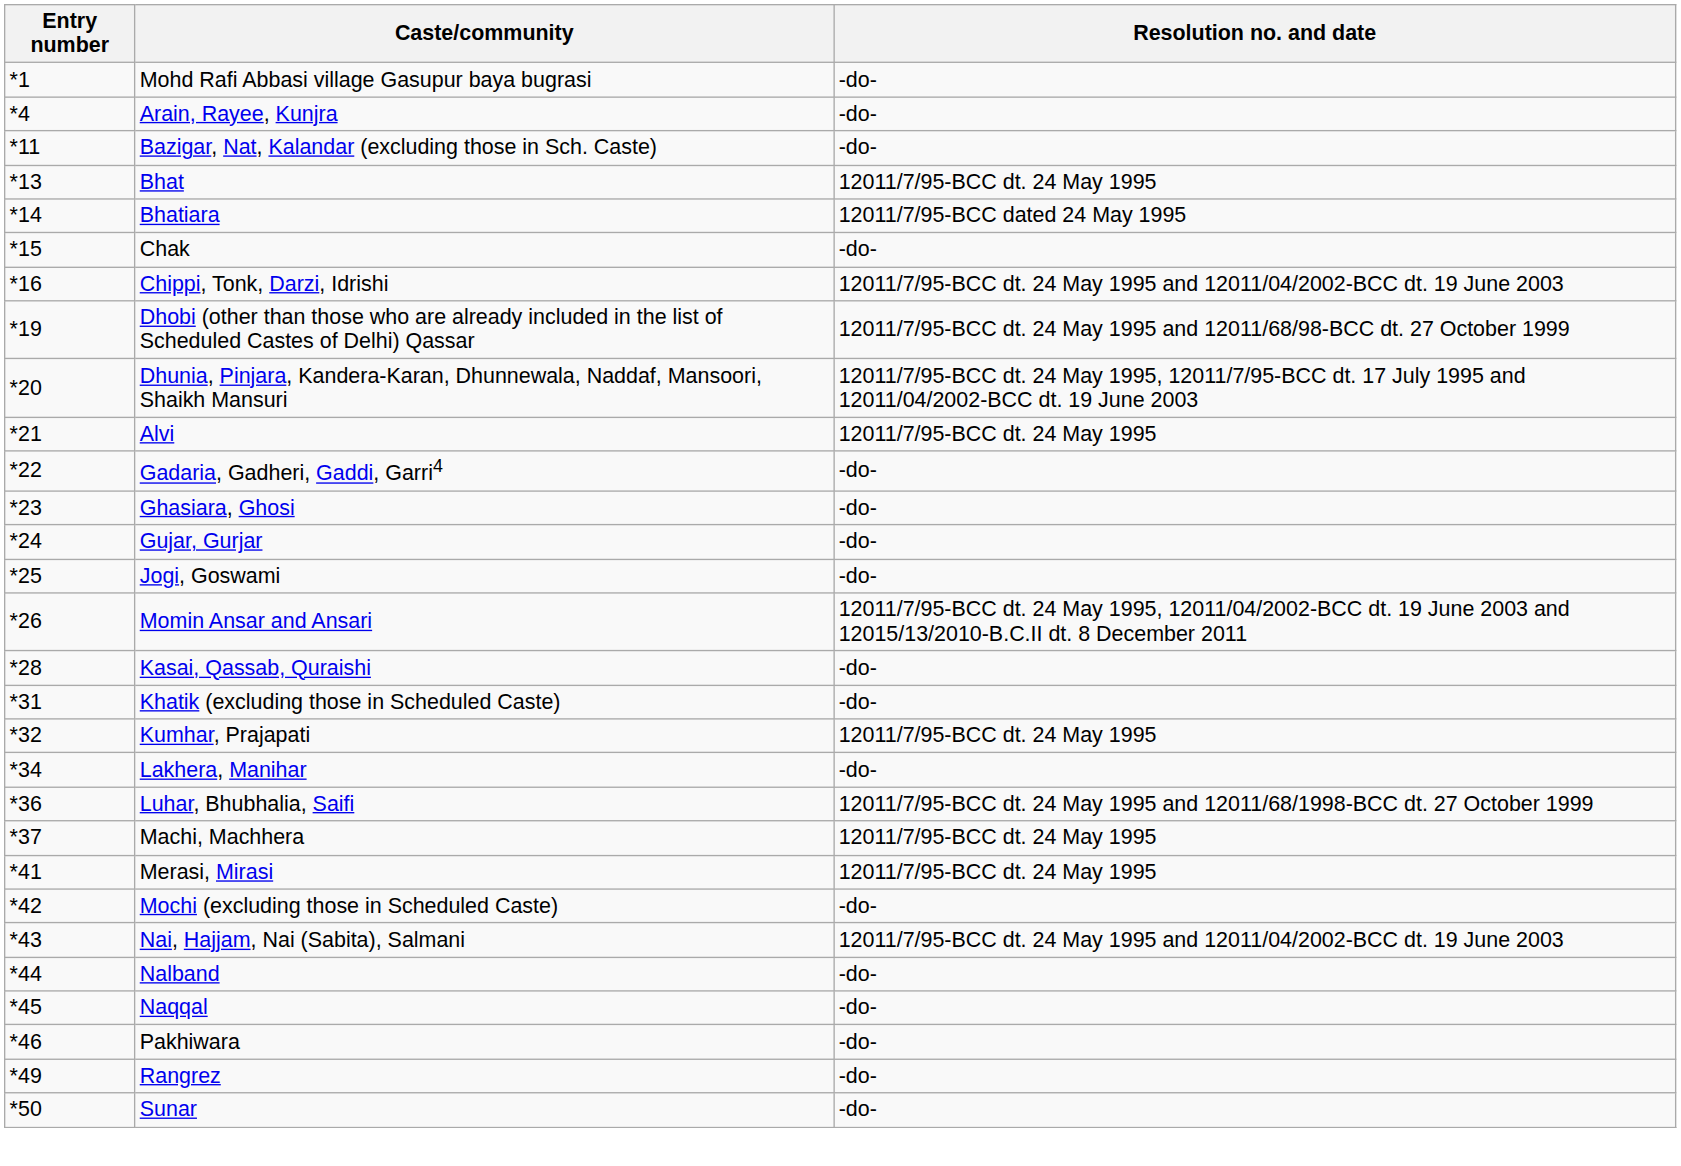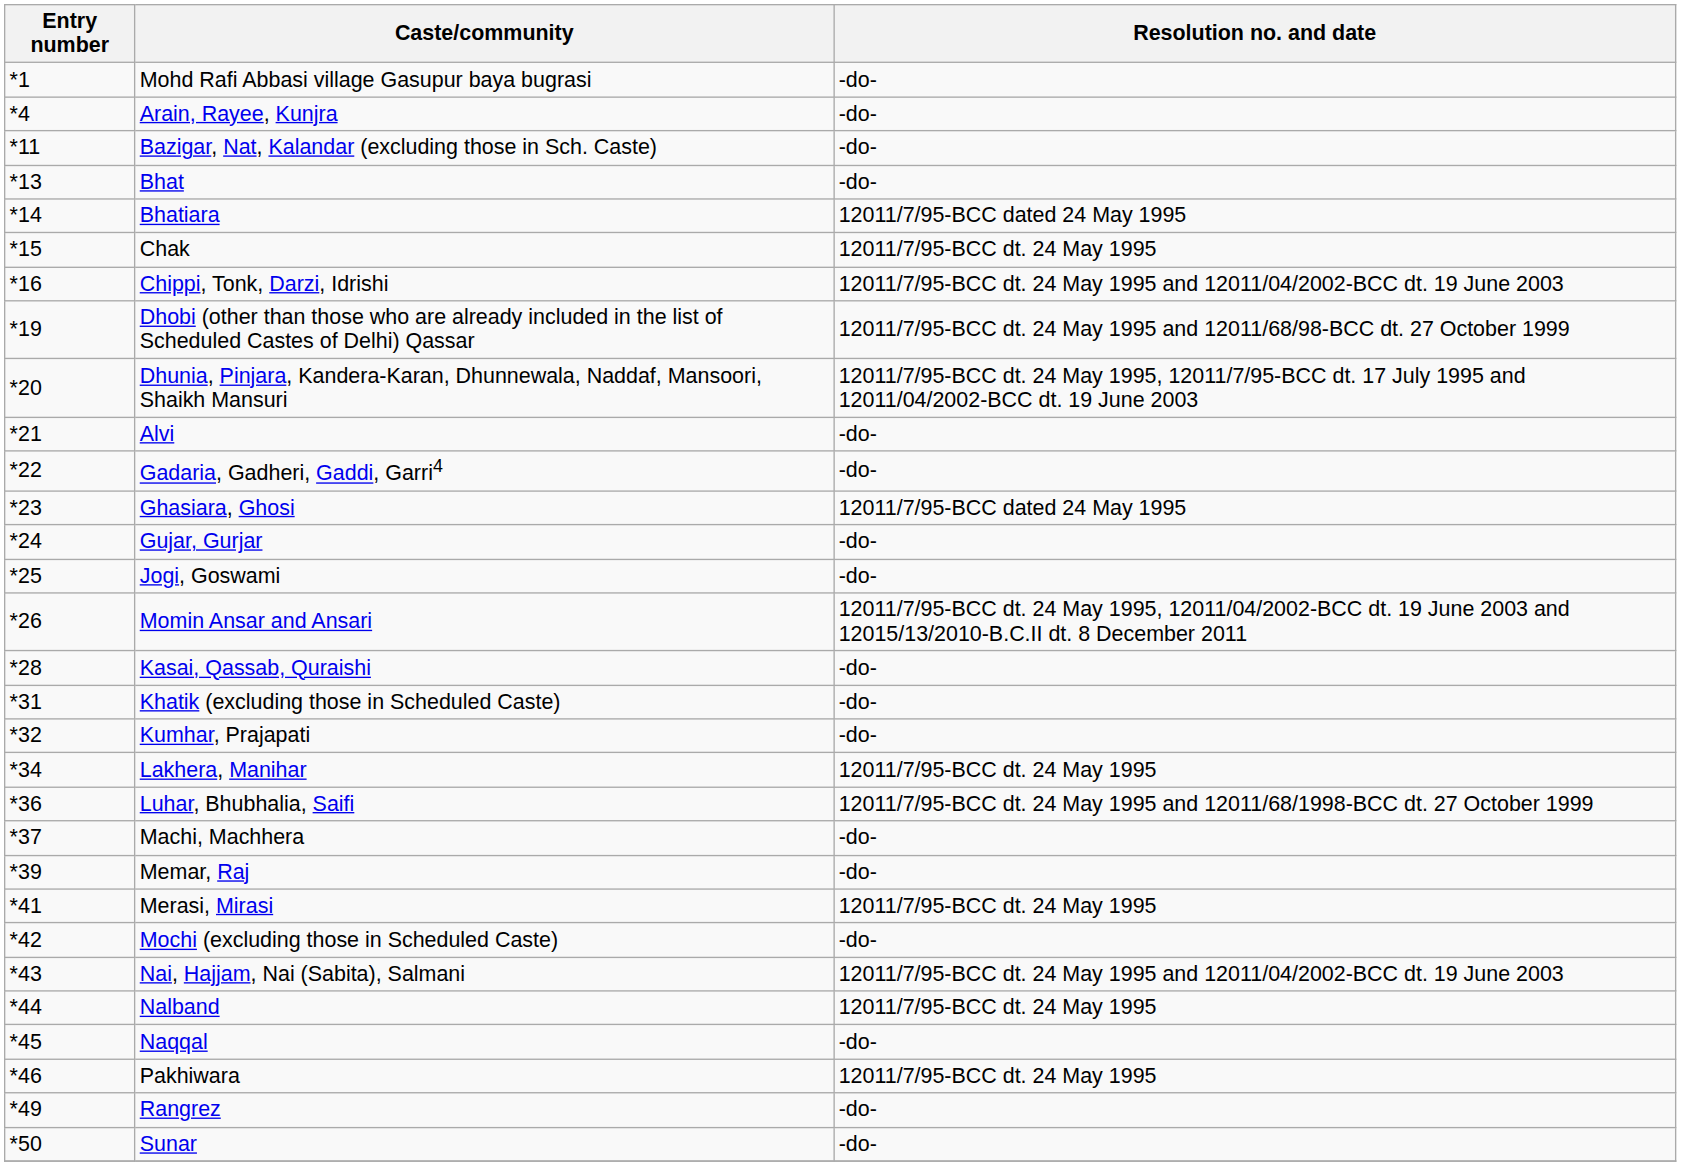 <table class="wikitable">
 <tr>
 <th>Entry number</th>
 <th>Caste/community</th>
 <th>Resolution no. and date</th>
 </tr>
 <tr>
 <td>*1</td>
 <td>Mohd Rafi Abbasi village Gasupur baya bugrasi</td>
 <td>-do-</td>
 </tr>
 <tr>
 <td>*4</td>
 <td><a href='#'>Arain, Rayee</a>, <a href='#'>Kunjra</a></td>
 <td>-do-</td>
 </tr>
 <tr>
 <td>*11</td>
 <td><a href='#'>Bazigar</a>, <a href='#'>Nat</a>, <a href='#'>Kalandar</a> (excluding those in Sch. Caste)</td>
 <td>-do-</td>
 </tr>
 <tr>
 <td>*13</td>
 <td><a href='#'>Bhat</a></td>
-<td>12011/7/95-BCC dt. 24 May 1995</td>
+<td>-do-</td>
 </tr>
 <tr>
 <td>*14</td>
 <td><a href='#'>Bhatiara</a></td>
 <td>12011/7/95-BCC dated 24 May 1995</td>
 </tr>
 <tr>
 <td>*15</td>
 <td>Chak</td>
-<td>-do-</td>
+<td>12011/7/95-BCC dt. 24 May 1995</td>
 </tr>
 <tr>
 <td>*16</td>
 <td><a href='#'>Chippi</a>, Tonk, <a href='#'>Darzi</a>, Idrishi</td>
 <td>12011/7/95-BCC dt. 24 May 1995 and 12011/04/2002-BCC dt. 19 June 2003</td>
 </tr>
 <tr>
 <td>*19</td>
 <td><a href='#'>Dhobi</a> (other than those who are already included in the list of Scheduled Castes of Delhi) Qassar</td>
 <td>12011/7/95-BCC dt. 24 May 1995 and 12011/68/98-BCC dt. 27 October 1999</td>
 </tr>
 <tr>
 <td>*20</td>
 <td><a href='#'>Dhunia</a>, <a href='#'>Pinjara</a>, Kandera-Karan, Dhunnewala, Naddaf, Mansoori, Shaikh Mansuri</td>
 <td>12011/7/95-BCC dt. 24 May 1995, 12011/7/95-BCC dt. 17 July 1995 and 12011/04/2002-BCC dt. 19 June 2003</td>
 </tr>
 <tr>
 <td>*21</td>
 <td><a href='#'>Alvi</a></td>
-<td>12011/7/95-BCC dt. 24 May 1995</td>
+<td>-do-</td>
 </tr>
 <tr>
 <td>*22</td>
 <td><a href='#'>Gadaria</a>, Gadheri, <a href='#'>Gaddi</a>, Garri<sup>4</sup></td>
 <td>-do-</td>
 </tr>
 <tr>
 <td>*23</td>
 <td><a href='#'>Ghasiara</a>, <a href='#'>Ghosi</a></td>
-<td>-do-</td>
+<td>12011/7/95-BCC dated 24 May 1995</td>
 </tr>
 <tr>
 <td>*24</td>
 <td><a href='#'>Gujar, Gurjar</a></td>
 <td>-do-</td>
 </tr>
 <tr>
 <td>*25</td>
 <td><a href='#'>Jogi</a>, Goswami</td>
 <td>-do-</td>
 </tr>
 <tr>
 <td>*26</td>
 <td><a href='#'>Momin Ansar and Ansari</a></td>
 <td>12011/7/95-BCC dt. 24 May 1995, 12011/04/2002-BCC dt. 19 June 2003 and 12015/13/2010-B.C.II dt. 8 December 2011</td>
 </tr>
 <tr>
 <td>*28</td>
 <td><a href='#'>Kasai, Qassab, Quraishi</a></td>
 <td>-do-</td>
 </tr>
 <tr>
 <td>*31</td>
 <td><a href='#'>Khatik</a>  (excluding those in Scheduled Caste)</td>
 <td>-do-</td>
 </tr>
 <tr>
 <td>*32</td>
 <td><a href='#'>Kumhar</a>, Prajapati</td>
-<td>12011/7/95-BCC dt. 24 May 1995</td>
+<td>-do-</td>
 </tr>
 <tr>
 <td>*34</td>
 <td><a href='#'>Lakhera</a>, <a href='#'>Manihar</a></td>
-<td>-do-</td>
+<td>12011/7/95-BCC dt. 24 May 1995</td>
 </tr>
 <tr>
 <td>*36</td>
 <td><a href='#'>Luhar</a>, Bhubhalia, <a href='#'>Saifi</a></td>
 <td>12011/7/95-BCC dt. 24 May 1995 and 12011/68/1998-BCC dt. 27 October 1999</td>
 </tr>
 <tr>
 <td>*37</td>
 <td>Machi, Machhera</td>
-<td>12011/7/95-BCC dt. 24 May 1995</td>
+<td>-do-</td>
+</tr>
+<tr>
+<td>*39</td>
+<td>Memar, <a href='#'>Raj</a></td>
+<td>-do-</td>
 </tr>
 <tr>
 <td>*41</td>
 <td>Merasi, <a href='#'>Mirasi</a></td>
 <td>12011/7/95-BCC dt. 24 May 1995</td>
 </tr>
 <tr>
 <td>*42</td>
 <td><a href='#'>Mochi</a> (excluding those in Scheduled Caste)</td>
 <td>-do-</td>
 </tr>
 <tr>
 <td>*43</td>
 <td><a href='#'>Nai</a>, <a href='#'>Hajjam</a>, Nai (Sabita), Salmani</td>
 <td>12011/7/95-BCC dt. 24 May 1995 and 12011/04/2002-BCC dt. 19 June 2003</td>
 </tr>
 <tr>
 <td>*44</td>
 <td><a href='#'>Nalband</a></td>
-<td>-do-</td>
+<td>12011/7/95-BCC dt. 24 May 1995</td>
 </tr>
 <tr>
 <td>*45</td>
 <td><a href='#'>Naqqal</a></td>
 <td>-do-</td>
 </tr>
 <tr>
 <td>*46</td>
 <td>Pakhiwara</td>
-<td>-do-</td>
+<td>12011/7/95-BCC dt. 24 May 1995</td>
 </tr>
 <tr>
 <td>*49</td>
 <td><a href='#'>Rangrez</a></td>
 <td>-do-</td>
 </tr>
 <tr>
 <td>*50</td>
 <td><a href='#'>Sunar</a></td>
 <td>-do-</td>
 </tr>
 <tr>
 </tr>
 </table>
